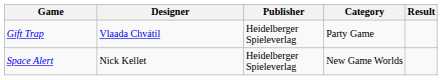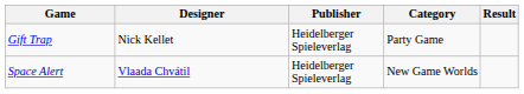 <table class="wikitable">
 <tr>
 <th style="width:140px;">Game</th>
 <th style="width:225px;">Designer</th>
 <th style="width:120px;">Publisher</th>
 <th>Category</th>
 <th>Result</th>
 </tr>
 <tr>
 <td><em><a href='#'>Gift Trap</a></em></td>
-<td><a href='#'>Vlaada Chvátil</a></td>
+<td>Nick Kellet</td>
 <td>Heidelberger Spieleverlag</td>
 <td>Party Game</td>
 <td></td>
 </tr>
 <tr>
 <td><em><a href='#'>Space Alert</a></em></td>
-<td>Nick Kellet</td>
+<td><a href='#'>Vlaada Chvátil</a></td>
 <td>Heidelberger Spieleverlag</td>
 <td>New Game Worlds</td>
 <td></td>
 </tr>
 </table>
